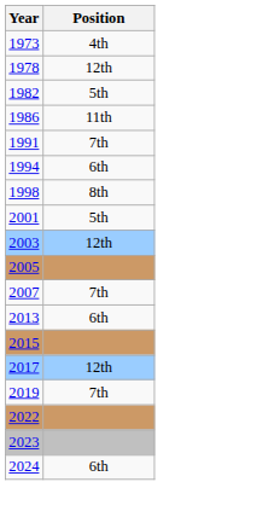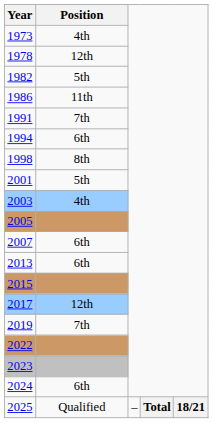 <table class="wikitable" style="text-align: center;font-size:90%;">
 <tr>
 <th>Year</th>
 <th width="100">Position</th>
 </tr>
 <tr>
 <td> <a href='#'>1973</a></td>
 <td>4th</td>
 </tr>
 <tr>
 <td> <a href='#'>1978</a></td>
 <td>12th</td>
 </tr>
 <tr>
 <td> <a href='#'>1982</a></td>
 <td>5th</td>
 </tr>
 <tr>
 <td> <a href='#'>1986</a></td>
 <td>11th</td>
 </tr>
 <tr>
 <td> <a href='#'>1991</a></td>
 <td>7th</td>
 </tr>
 <tr>
 <td> <a href='#'>1994</a></td>
 <td>6th</td>
 </tr>
 <tr>
 <td> <a href='#'>1998</a></td>
 <td>8th</td>
 </tr>
 <tr>
 <td> <a href='#'>2001</a></td>
 <td>5th</td>
 </tr>
 <tr style="background:#9acdff;">
 <td> <a href='#'>2003</a></td>
-<td>12th</td>
+<td>4th</td>
 </tr>
 <tr bgcolor=cc9966>
 <td> <a href='#'>2005</a></td>
 <td></td>
 </tr>
 <tr>
 <td> <a href='#'>2007</a></td>
-<td>7th</td>
+<td>6th</td>
 </tr>
 <tr>
 <td> <a href='#'>2013</a></td>
 <td>6th</td>
 </tr>
 <tr bgcolor=cc9966>
 <td> <a href='#'>2015</a></td>
 <td></td>
 </tr>
 <tr style="background:#9acdff;">
 <td> <a href='#'>2017</a></td>
 <td>12th</td>
 </tr>
 <tr>
 <td> <a href='#'>2019</a></td>
 <td>7th</td>
 </tr>
 <tr bgcolor=cc9966>
 <td> <a href='#'>2022</a></td>
 <td></td>
 </tr>
 <tr bgcolor=silver>
 <td> <a href='#'>2023</a></td>
 <td></td>
 </tr>
 <tr>
 <td> <a href='#'>2024</a></td>
 <td>6th</td>
 </tr>
+<tr>
+<td> <a href='#'>2025</a></td>
+<td>Qualified</td>
+<td>–</td>
+<th>Total</th>
+<th>18/21</th>
+</tr>
 </table>
